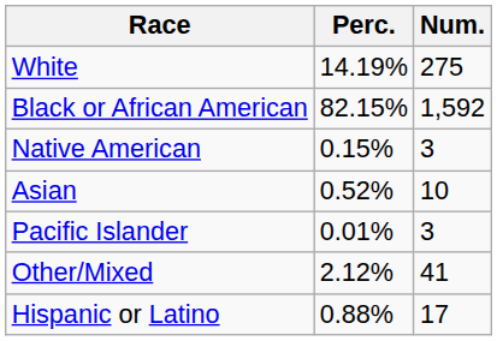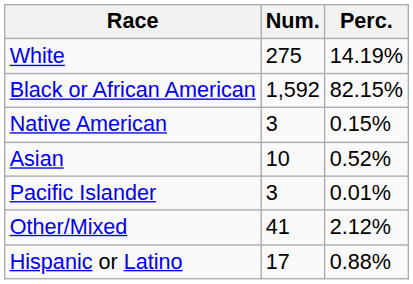 <table class="wikitable">
 <tr>
 <th>Race</th>
+<th>Num.</th>
 <th>Perc.</th>
-<th>Num.</th>
 </tr>
 <tr>
 <td><a href='#'>White</a></td>
+<td>275</td>
 <td>14.19%</td>
-<td>275</td>
 </tr>
 <tr>
 <td><a href='#'>Black or African American</a></td>
+<td>1,592</td>
 <td>82.15%</td>
-<td>1,592</td>
 </tr>
 <tr>
 <td><a href='#'>Native American</a></td>
+<td>3</td>
 <td>0.15%</td>
-<td>3</td>
 </tr>
 <tr>
 <td><a href='#'>Asian</a></td>
+<td>10</td>
 <td>0.52%</td>
-<td>10</td>
 </tr>
 <tr>
 <td><a href='#'>Pacific Islander</a></td>
+<td>3</td>
 <td>0.01%</td>
-<td>3</td>
 </tr>
 <tr>
 <td><a href='#'>Other/Mixed</a></td>
+<td>41</td>
 <td>2.12%</td>
-<td>41</td>
 </tr>
 <tr>
 <td><a href='#'>Hispanic</a> or <a href='#'>Latino</a></td>
+<td>17</td>
 <td>0.88%</td>
-<td>17</td>
 </tr>
 </table>
